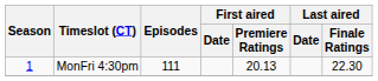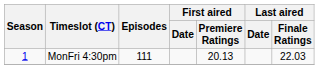 <table class="wikitable" style="text-align: center">
 <tr>
 <th scope="col" rowspan="2">Season</th>
 <th scope="col" rowspan="2">Timeslot (<a href='#'>CT</a>)</th>
 <th scope="col" rowspan="2">Episodes</th>
 <th scope="col" colspan="2">First aired</th>
 <th scope="col" colspan="2">Last aired</th>
 </tr>
 <tr>
 <th scope="col">Date</th>
 <th scope="col">Premiere<br>Ratings</th>
 <th scope="col">Date</th>
 <th scope="col">Finale<br>Ratings</th>
 </tr>
 <tr>
 <td rowspan="1"><a href='#'>1</a></td>
 <td rowspan="1">MonFri 4:30pm</td>
 <td>111</td>
 <td></td>
 <td>20.13</td>
 <td></td>
-<td>22.30</td>
+<td>22.03</td>
 </tr>
 <tr>
 </tr>
 </table>
